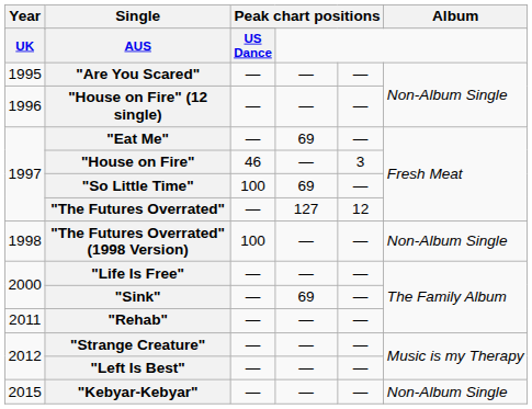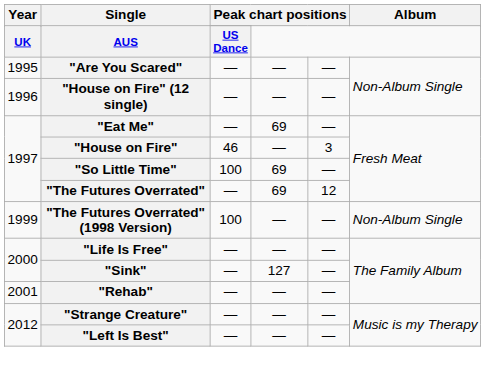 <table class="wikitable plainrowheaders" style="text-align:center;">
 <tr>
 <th rowspan="2">Year</th>
 <th rowspan="2" style="width:12em;">Single</th>
 <th colspan="3">Peak chart positions</th>
 <th rowspan="2">Album</th>
 </tr>
 <tr style="font-size:smaller;">
 </tr>
 <tr>
 <th scope="col" style="width:2.5em;font-size:85%;"><a href='#'>UK</a> <br></th>
 <th scope="col" style="width:2.5em;font-size:85%;"><a href='#'>AUS</a><br></th>
 <th scope="col" style="width:2.5em;font-size:85%;"><a href='#'>US Dance</a><br></th>
 </tr>
 <tr>
 <td rowspan="1">1995</td>
 <th scope="row">"Are You Scared"</th>
 <td>—</td>
 <td>—</td>
 <td>—</td>
 <td style="text-align:left;" rowspan="2"><em>Non-Album Single</em></td>
 </tr>
 <tr>
 <td rowspan="1">1996</td>
 <th scope="row">"House on Fire" (12 single)</th>
 <td>—</td>
 <td>—</td>
 <td>—</td>
 </tr>
 <tr>
 <td rowspan="4">1997</td>
 <th scope="row">"Eat Me"</th>
 <td>—</td>
 <td>69</td>
 <td>—</td>
 <td style="text-align:left;" rowspan="4"><em>Fresh Meat</em></td>
 </tr>
 <tr>
 <th scope="row">"House on Fire"</th>
 <td>46</td>
 <td>—</td>
 <td>3</td>
 </tr>
 <tr>
 <th scope="row">"So Little Time"</th>
 <td>100</td>
 <td>69</td>
 <td>—</td>
 </tr>
 <tr>
 <th scope="row">"The Futures Overrated"</th>
 <td>—</td>
-<td>127</td>
+<td>69</td>
 <td>12</td>
 </tr>
 <tr>
-<td rowspan="1">1998</td>
+<td rowspan="1">1999</td>
 <th scope="row">"The Futures Overrated" (1998 Version)</th>
 <td>100</td>
 <td>—</td>
 <td>—</td>
 <td style="text-align:left;" rowspan="1"><em>Non-Album Single</em></td>
 </tr>
 <tr>
 <td rowspan="2">2000</td>
 <th scope="row">"Life Is Free"</th>
 <td>—</td>
 <td>—</td>
 <td>—</td>
 <td style="text-align:left;" rowspan="3"><em>The Family Album</em></td>
 </tr>
 <tr>
 <th scope="row">"Sink"</th>
 <td>—</td>
-<td>69</td>
+<td>127</td>
 <td>—</td>
 </tr>
 <tr>
-<td rowspan="1">2011</td>
+<td rowspan="1">2001</td>
 <th scope="row">"Rehab"</th>
 <td>—</td>
 <td>—</td>
 <td>—</td>
 </tr>
 <tr>
 <td rowspan="2">2012</td>
 <th scope="row">"Strange Creature"</th>
 <td>—</td>
 <td>—</td>
 <td>—</td>
 <td style="text-align:left;" rowspan="2"><em>Music is my Therapy</em></td>
 </tr>
 <tr>
 <th scope="row">"Left Is Best"</th>
 <td>—</td>
 <td>—</td>
 <td>—</td>
 </tr>
-<tr>
-<td rowspan="1">2015</td>
-<th scope="row">"Kebyar-Kebyar"</th>
-<td>—</td>
-<td>—</td>
-<td>—</td>
-<td style="text-align:left;" rowspan="1"><em>Non-Album Single</em></td>
-</tr>
 </table>
